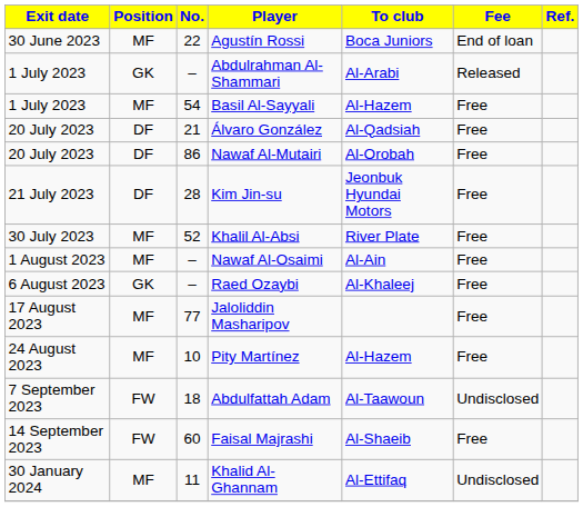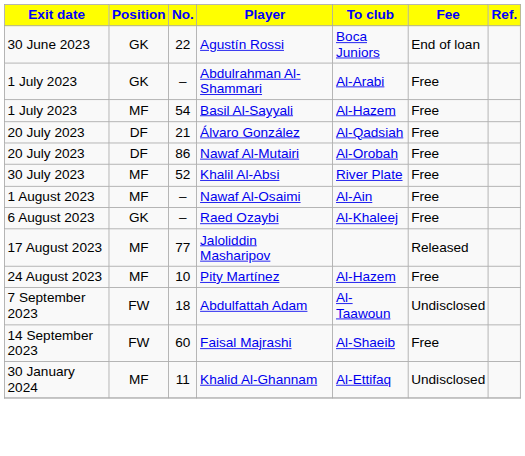 <table class="wikitable sortable">
 <tr>
 <th style="background:yellow; color:blue;"><strong>Exit date</strong></th>
 <th style="background:yellow; color:blue;"><strong>Position</strong></th>
 <th style="background:yellow; color:blue;"><strong>No.</strong></th>
 <th style="background:yellow; color:blue;"><strong>Player</strong></th>
 <th style="background:yellow; color:blue;"><strong>To club</strong></th>
 <th style="background:yellow; color:blue;"><strong>Fee</strong></th>
 <th style="background:yellow; color:blue;"><strong>Ref.</strong></th>
 </tr>
 <tr>
 <td>30 June 2023</td>
-<td style="text-align:center;">MF</td>
+<td style="text-align:center;">GK</td>
 <td style="text-align:center;">22</td>
 <td style="text-align:left;"> <a href='#'>Agustín Rossi</a></td>
 <td style="text-align:left;"> <a href='#'>Boca Juniors</a></td>
 <td>End of loan</td>
 <td></td>
 </tr>
 <tr>
 <td>1 July 2023</td>
 <td style="text-align:center;">GK</td>
 <td style="text-align:center;">–</td>
 <td style="text-align:left;"> <a href='#'>Abdulrahman Al-Shammari</a></td>
 <td style="text-align:left;"> <a href='#'>Al-Arabi</a></td>
-<td>Released</td>
+<td>Free</td>
 <td></td>
 </tr>
 <tr>
 <td>1 July 2023</td>
 <td style="text-align:center;">MF</td>
 <td style="text-align:center;">54</td>
 <td style="text-align:left;"> <a href='#'>Basil Al-Sayyali</a></td>
 <td style="text-align:left;"> <a href='#'>Al-Hazem</a></td>
 <td>Free</td>
 <td></td>
 </tr>
 <tr>
 <td>20 July 2023</td>
 <td style="text-align:center;">DF</td>
 <td style="text-align:center;">21</td>
 <td style="text-align:left;"> <a href='#'>Álvaro González</a></td>
 <td style="text-align:left;"> <a href='#'>Al-Qadsiah</a></td>
 <td>Free</td>
 <td></td>
 </tr>
 <tr>
 <td>20 July 2023</td>
 <td style="text-align:center;">DF</td>
 <td style="text-align:center;">86</td>
 <td style="text-align:left;"> <a href='#'>Nawaf Al-Mutairi</a></td>
 <td style="text-align:left;"> <a href='#'>Al-Orobah</a></td>
-<td>Free</td>
-<td></td>
-</tr>
-<tr>
-<td>21 July 2023</td>
-<td style="text-align:center;">DF</td>
-<td style="text-align:center;">28</td>
-<td style="text-align:left;"> <a href='#'>Kim Jin-su</a></td>
-<td style="text-align:left;"> <a href='#'>Jeonbuk Hyundai Motors</a></td>
 <td>Free</td>
 <td></td>
 </tr>
 <tr>
 <td>30 July 2023</td>
 <td style="text-align:center;">MF</td>
 <td style="text-align:center;">52</td>
 <td style="text-align:left;"> <a href='#'>Khalil Al-Absi</a></td>
 <td style="text-align:left;"> <a href='#'>River Plate</a></td>
 <td>Free</td>
 <td></td>
 </tr>
 <tr>
 <td>1 August 2023</td>
 <td style="text-align:center;">MF</td>
 <td style="text-align:center;">–</td>
 <td style="text-align:left;"> <a href='#'>Nawaf Al-Osaimi</a></td>
 <td style="text-align:left;"> <a href='#'>Al-Ain</a></td>
 <td>Free</td>
 <td></td>
 </tr>
 <tr>
 <td>6 August 2023</td>
 <td style="text-align:center;">GK</td>
 <td style="text-align:center;">–</td>
 <td style="text-align:left;"> <a href='#'>Raed Ozaybi</a></td>
 <td style="text-align:left;"> <a href='#'>Al-Khaleej</a></td>
 <td>Free</td>
 <td></td>
 </tr>
 <tr>
 <td>17 August 2023</td>
 <td style="text-align:center;">MF</td>
 <td style="text-align:center;">77</td>
 <td style="text-align:left;"> <a href='#'>Jaloliddin Masharipov</a></td>
 <td style="text-align:left;"></td>
-<td>Free</td>
+<td>Released</td>
 <td></td>
 </tr>
 <tr>
 <td>24 August 2023</td>
 <td style="text-align:center;">MF</td>
 <td style="text-align:center;">10</td>
 <td style="text-align:left;"> <a href='#'>Pity Martínez</a></td>
 <td style="text-align:left;"> <a href='#'>Al-Hazem</a></td>
 <td>Free</td>
 <td></td>
 </tr>
 <tr>
 <td>7 September 2023</td>
 <td style="text-align:center;">FW</td>
 <td style="text-align:center;">18</td>
 <td style="text-align:left;"> <a href='#'>Abdulfattah Adam</a></td>
 <td style="text-align:left;"> <a href='#'>Al-Taawoun</a></td>
 <td>Undisclosed</td>
 <td></td>
 </tr>
 <tr>
 <td>14 September 2023</td>
 <td style="text-align:center;">FW</td>
 <td style="text-align:center;">60</td>
 <td style="text-align:left;"> <a href='#'>Faisal Majrashi</a></td>
 <td style="text-align:left;"> <a href='#'>Al-Shaeib</a></td>
 <td>Free</td>
 <td></td>
 </tr>
 <tr>
 <td>30 January 2024</td>
 <td style="text-align:center;">MF</td>
 <td style="text-align:center;">11</td>
 <td style="text-align:left;"> <a href='#'>Khalid Al-Ghannam</a></td>
 <td style="text-align:left;"> <a href='#'>Al-Ettifaq</a></td>
 <td>Undisclosed</td>
 <td></td>
 </tr>
 <tr>
 </tr>
 </table>
